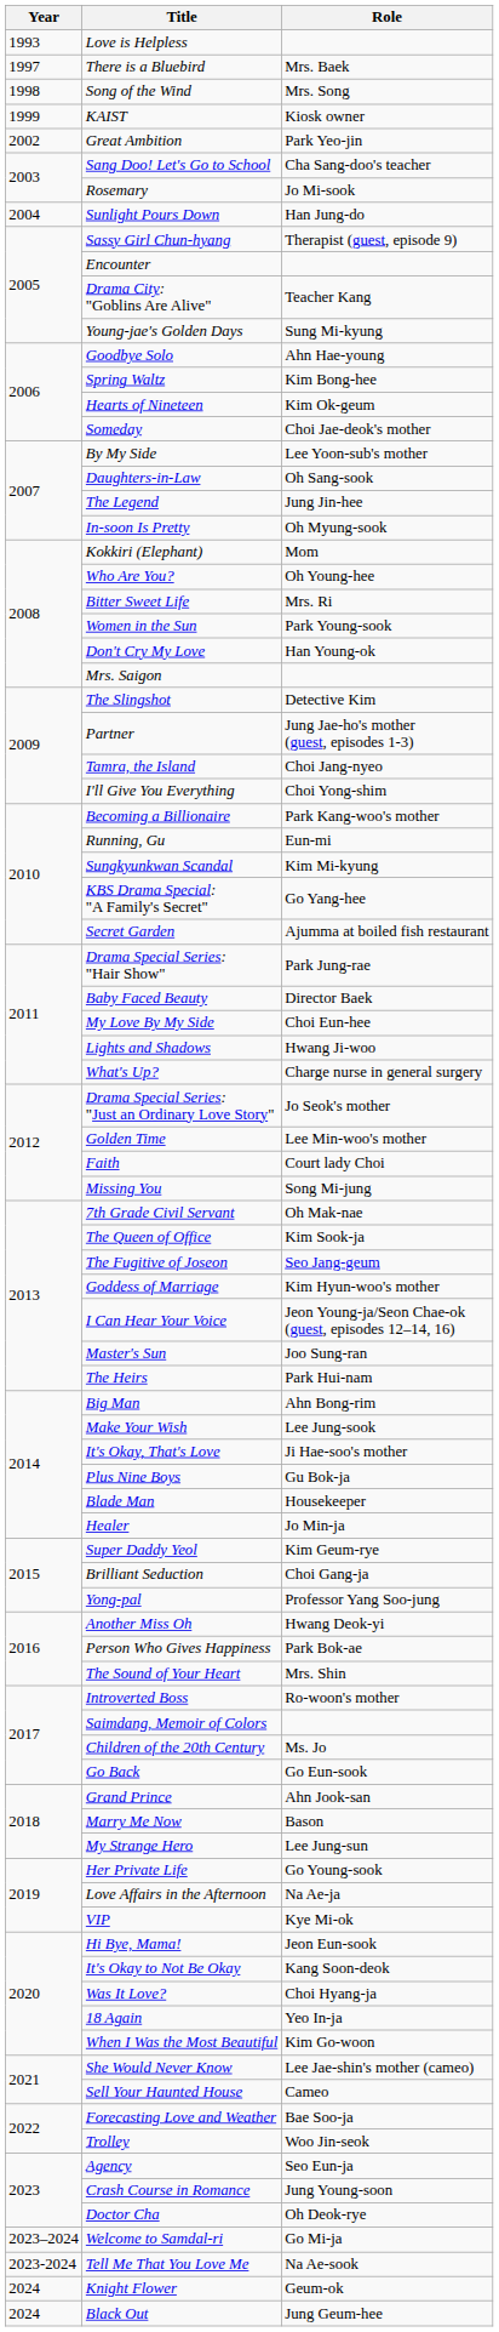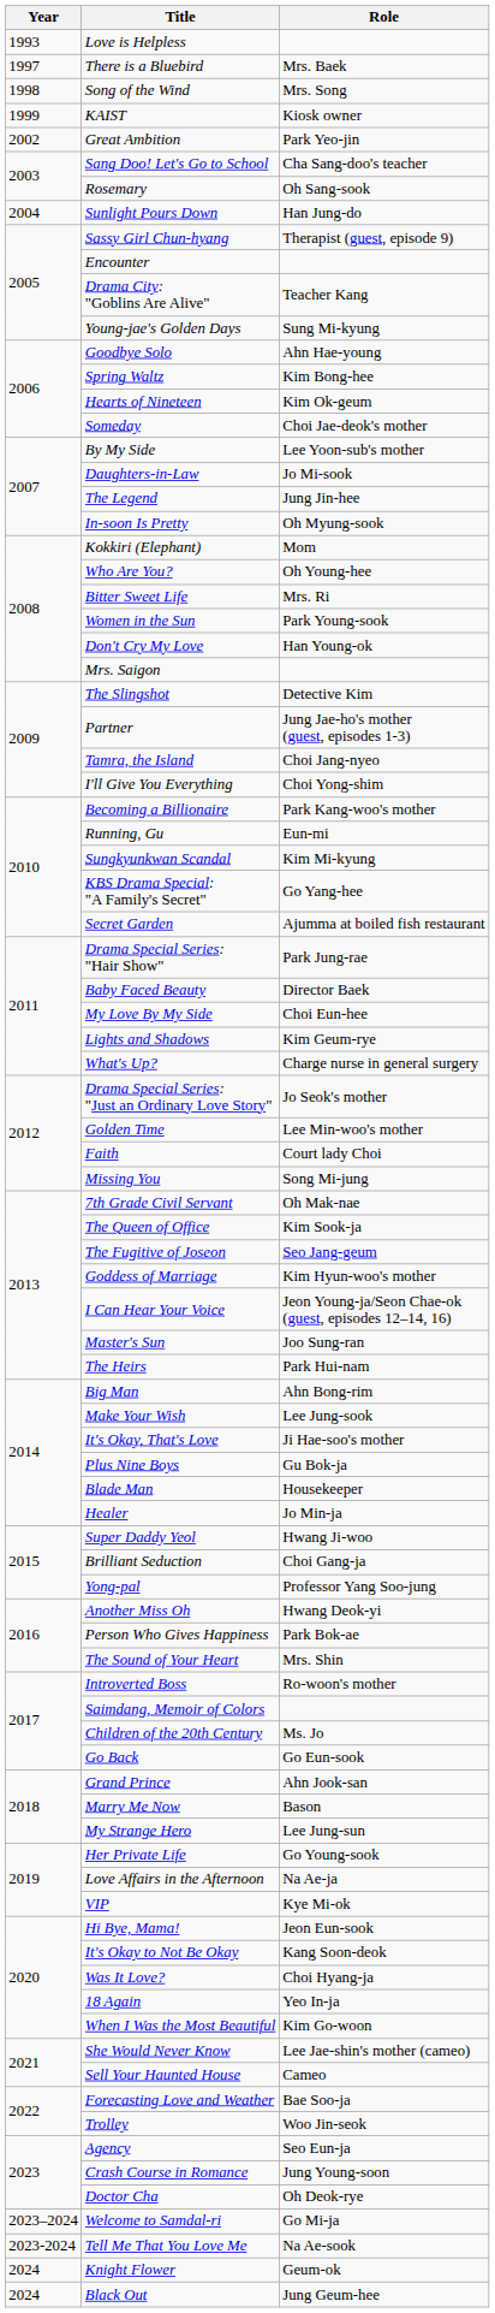 <table class="wikitable">
 <tr>
 <th>Year</th>
 <th>Title</th>
 <th>Role</th>
 </tr>
 <tr>
 <td>1993</td>
 <td><em>Love is Helpless</em></td>
 <td></td>
 </tr>
 <tr>
 <td>1997</td>
 <td><em>There is a Bluebird</em></td>
 <td>Mrs. Baek</td>
 </tr>
 <tr>
 <td>1998</td>
 <td><em>Song of the Wind</em></td>
 <td>Mrs. Song</td>
 </tr>
 <tr>
 <td>1999</td>
 <td><em>KAIST</em></td>
 <td>Kiosk owner</td>
 </tr>
 <tr>
 <td>2002</td>
 <td><em>Great Ambition</em></td>
 <td>Park Yeo-jin</td>
 </tr>
 <tr>
 <td rowspan=2>2003</td>
 <td><em><a href='#'>Sang Doo! Let's Go to School</a></em></td>
 <td>Cha Sang-doo's teacher</td>
 </tr>
 <tr>
 <td><em>Rosemary</em></td>
-<td>Jo Mi-sook</td>
+<td>Oh Sang-sook</td>
 </tr>
 <tr>
 <td>2004</td>
 <td><em><a href='#'>Sunlight Pours Down</a></em></td>
 <td>Han Jung-do</td>
 </tr>
 <tr>
 <td rowspan="4">2005</td>
 <td><em><a href='#'>Sassy Girl Chun-hyang</a></em></td>
 <td>Therapist (<a href='#'>guest</a>, episode 9)</td>
 </tr>
 <tr>
 <td><em>Encounter</em></td>
 <td></td>
 </tr>
 <tr>
 <td><em><a href='#'>Drama City</a>:</em><br>"Goblins Are Alive"</td>
 <td>Teacher Kang</td>
 </tr>
 <tr>
 <td><em>Young-jae's Golden Days</em></td>
 <td>Sung Mi-kyung</td>
 </tr>
 <tr>
 <td rowspan=4>2006</td>
 <td><em><a href='#'>Goodbye Solo</a></em></td>
 <td>Ahn Hae-young</td>
 </tr>
 <tr>
 <td><em><a href='#'>Spring Waltz</a></em></td>
 <td>Kim Bong-hee</td>
 </tr>
 <tr>
 <td><em><a href='#'>Hearts of Nineteen</a></em></td>
 <td>Kim Ok-geum</td>
 </tr>
 <tr>
 <td><em><a href='#'>Someday</a></em></td>
 <td>Choi Jae-deok's mother</td>
 </tr>
 <tr>
 <td rowspan=4>2007</td>
 <td><em>By My Side</em></td>
 <td>Lee Yoon-sub's mother</td>
 </tr>
 <tr>
 <td><em><a href='#'>Daughters-in-Law</a></em></td>
-<td>Oh Sang-sook</td>
+<td>Jo Mi-sook</td>
 </tr>
 <tr>
 <td><em><a href='#'>The Legend</a></em></td>
 <td>Jung Jin-hee</td>
 </tr>
 <tr>
 <td><em><a href='#'>In-soon Is Pretty</a></em></td>
 <td>Oh Myung-sook</td>
 </tr>
 <tr>
 <td rowspan=6>2008</td>
 <td><em>Kokkiri (Elephant)</em></td>
 <td>Mom</td>
 </tr>
 <tr>
 <td><em><a href='#'>Who Are You?</a></em></td>
 <td>Oh Young-hee</td>
 </tr>
 <tr>
 <td><em><a href='#'>Bitter Sweet Life</a></em></td>
 <td>Mrs. Ri</td>
 </tr>
 <tr>
 <td><em><a href='#'>Women in the Sun</a></em></td>
 <td>Park Young-sook</td>
 </tr>
 <tr>
 <td><em><a href='#'>Don't Cry My Love</a></em></td>
 <td>Han Young-ok</td>
 </tr>
 <tr>
 <td><em>Mrs. Saigon</em></td>
 <td></td>
 </tr>
 <tr>
 <td rowspan=4>2009</td>
 <td><em><a href='#'>The Slingshot</a></em></td>
 <td>Detective Kim</td>
 </tr>
 <tr>
 <td><em>Partner</em></td>
 <td>Jung Jae-ho's mother <br> (<a href='#'>guest</a>, episodes 1-3)</td>
 </tr>
 <tr>
 <td><em><a href='#'>Tamra, the Island</a></em></td>
 <td>Choi Jang-nyeo</td>
 </tr>
 <tr>
 <td><em>I'll Give You Everything</em></td>
 <td>Choi Yong-shim</td>
 </tr>
 <tr>
 <td rowspan=5>2010</td>
 <td><em><a href='#'>Becoming a Billionaire</a></em></td>
 <td>Park Kang-woo's mother</td>
 </tr>
 <tr>
 <td><em>Running, Gu</em></td>
 <td>Eun-mi</td>
 </tr>
 <tr>
 <td><em><a href='#'>Sungkyunkwan Scandal</a></em></td>
 <td>Kim Mi-kyung</td>
 </tr>
 <tr>
 <td><em><a href='#'>KBS Drama Special</a>:</em><br>"A Family's Secret"</td>
 <td>Go Yang-hee</td>
 </tr>
 <tr>
 <td><em><a href='#'>Secret Garden</a></em></td>
 <td>Ajumma at boiled fish restaurant</td>
 </tr>
 <tr>
 <td rowspan=5>2011</td>
 <td><em><a href='#'>Drama Special Series</a>:</em><br>"Hair Show"</td>
 <td>Park Jung-rae</td>
 </tr>
 <tr>
 <td><em><a href='#'>Baby Faced Beauty</a></em></td>
 <td>Director Baek</td>
 </tr>
 <tr>
 <td><em><a href='#'>My Love By My Side</a></em></td>
 <td>Choi Eun-hee</td>
 </tr>
 <tr>
 <td><em><a href='#'>Lights and Shadows</a></em></td>
-<td>Hwang Ji-woo</td>
+<td>Kim Geum-rye</td>
 </tr>
 <tr>
 <td><em><a href='#'>What's Up?</a></em></td>
 <td>Charge nurse in general surgery</td>
 </tr>
 <tr>
 <td rowspan=4>2012</td>
 <td><em><a href='#'>Drama Special Series</a>:</em><br>"<a href='#'>Just an Ordinary Love Story</a>"</td>
 <td>Jo Seok's mother</td>
 </tr>
 <tr>
 <td><em><a href='#'>Golden Time</a></em></td>
 <td>Lee Min-woo's mother</td>
 </tr>
 <tr>
 <td><em><a href='#'>Faith</a></em></td>
 <td>Court lady Choi</td>
 </tr>
 <tr>
 <td><em><a href='#'>Missing You</a></em></td>
 <td>Song Mi-jung</td>
 </tr>
 <tr>
 <td rowspan=7>2013</td>
 <td><em><a href='#'>7th Grade Civil Servant</a></em></td>
 <td>Oh Mak-nae</td>
 </tr>
 <tr>
 <td><em><a href='#'>The Queen of Office</a></em></td>
 <td>Kim Sook-ja</td>
 </tr>
 <tr>
 <td><em><a href='#'>The Fugitive of Joseon</a></em></td>
 <td><a href='#'>Seo Jang-geum</a></td>
 </tr>
 <tr>
 <td><em><a href='#'>Goddess of Marriage</a></em></td>
 <td>Kim Hyun-woo's mother</td>
 </tr>
 <tr>
 <td><em><a href='#'>I Can Hear Your Voice</a></em></td>
 <td>Jeon Young-ja/Seon Chae-ok <br>(<a href='#'>guest</a>, episodes 12–14, 16)</td>
 </tr>
 <tr>
 <td><em><a href='#'>Master's Sun</a></em></td>
 <td>Joo Sung-ran</td>
 </tr>
 <tr>
 <td><em><a href='#'>The Heirs</a></em></td>
 <td>Park Hui-nam</td>
 </tr>
 <tr>
 <td rowspan=6>2014</td>
 <td><em><a href='#'>Big Man</a></em></td>
 <td>Ahn Bong-rim</td>
 </tr>
 <tr>
 <td><em><a href='#'>Make Your Wish</a></em></td>
 <td>Lee Jung-sook</td>
 </tr>
 <tr>
 <td><em><a href='#'>It's Okay, That's Love</a></em></td>
 <td>Ji Hae-soo's mother</td>
 </tr>
 <tr>
 <td><em><a href='#'>Plus Nine Boys</a></em></td>
 <td>Gu Bok-ja</td>
 </tr>
 <tr>
 <td><em><a href='#'>Blade Man</a></em></td>
 <td>Housekeeper</td>
 </tr>
 <tr>
 <td><em><a href='#'>Healer</a></em></td>
 <td>Jo Min-ja</td>
 </tr>
 <tr>
 <td rowspan=3>2015</td>
 <td><em><a href='#'>Super Daddy Yeol</a></em></td>
-<td>Kim Geum-rye</td>
+<td>Hwang Ji-woo</td>
 </tr>
 <tr>
 <td><em>Brilliant Seduction</em></td>
 <td>Choi Gang-ja</td>
 </tr>
 <tr>
 <td><em><a href='#'>Yong-pal</a></em></td>
 <td>Professor Yang Soo-jung</td>
 </tr>
 <tr>
 <td rowspan="3">2016</td>
 <td><em><a href='#'>Another Miss Oh</a></em></td>
 <td>Hwang Deok-yi</td>
 </tr>
 <tr>
 <td><em>Person Who Gives Happiness</em></td>
 <td>Park Bok-ae</td>
 </tr>
 <tr>
 <td><em><a href='#'>The Sound of Your Heart</a></em></td>
 <td>Mrs. Shin</td>
 </tr>
 <tr>
 <td rowspan=4>2017</td>
 <td><em><a href='#'>Introverted Boss</a></em></td>
 <td>Ro-woon's mother</td>
 </tr>
 <tr>
 <td><em><a href='#'>Saimdang, Memoir of Colors</a></em></td>
 <td></td>
 </tr>
 <tr>
 <td><em><a href='#'>Children of the 20th Century</a></em></td>
 <td>Ms. Jo</td>
 </tr>
 <tr>
 <td><em><a href='#'>Go Back</a></em></td>
 <td>Go Eun-sook</td>
 </tr>
 <tr>
 <td rowspan=3>2018</td>
 <td><em><a href='#'>Grand Prince</a></em></td>
 <td>Ahn Jook-san</td>
 </tr>
 <tr>
 <td><em><a href='#'>Marry Me Now</a></em></td>
 <td>Bason</td>
 </tr>
 <tr>
 <td><em><a href='#'>My Strange Hero</a></em></td>
 <td>Lee Jung-sun</td>
 </tr>
 <tr>
 <td rowspan=3>2019</td>
 <td><em><a href='#'>Her Private Life</a></em></td>
 <td>Go Young-sook</td>
 </tr>
 <tr>
 <td><em>Love Affairs in the Afternoon</em></td>
 <td>Na Ae-ja</td>
 </tr>
 <tr>
 <td><em><a href='#'>VIP</a></em></td>
 <td>Kye Mi-ok</td>
 </tr>
 <tr>
 <td rowspan=5>2020</td>
 <td><em><a href='#'>Hi Bye, Mama!</a></em></td>
 <td>Jeon Eun-sook</td>
 </tr>
 <tr>
 <td><em><a href='#'>It's Okay to Not Be Okay</a></em></td>
 <td>Kang Soon-deok</td>
 </tr>
 <tr>
 <td><em><a href='#'>Was It Love?</a></em></td>
 <td>Choi Hyang-ja</td>
 </tr>
 <tr>
 <td><em><a href='#'>18 Again</a></em></td>
 <td>Yeo In-ja</td>
 </tr>
 <tr>
 <td><em><a href='#'>When I Was the Most Beautiful</a></em></td>
 <td>Kim Go-woon</td>
 </tr>
 <tr>
 <td rowspan="2">2021</td>
 <td><em><a href='#'>She Would Never Know</a></em></td>
 <td>Lee Jae-shin's mother (cameo)</td>
 </tr>
 <tr>
 <td><em><a href='#'>Sell Your Haunted House</a></em></td>
 <td>Cameo</td>
 </tr>
 <tr>
 <td rowspan="2">2022</td>
 <td><em><a href='#'>Forecasting Love and Weather</a></em></td>
 <td>Bae Soo-ja</td>
 </tr>
 <tr>
 <td><a href='#'><em>Trolley</em></a></td>
 <td>Woo Jin-seok</td>
 </tr>
 <tr>
 <td rowspan="3">2023</td>
 <td><em><a href='#'>Agency</a></em></td>
 <td>Seo Eun-ja</td>
 </tr>
 <tr>
 <td><em><a href='#'>Crash Course in Romance</a></em></td>
 <td>Jung Young-soon</td>
 </tr>
 <tr>
 <td><em><a href='#'>Doctor Cha</a></em></td>
 <td>Oh Deok-rye</td>
 </tr>
 <tr>
 <td>2023–2024</td>
 <td><em><a href='#'>Welcome to Samdal-ri</a></em></td>
 <td>Go Mi-ja</td>
 </tr>
 <tr>
 <td>2023-2024</td>
 <td><em><a href='#'>Tell Me That You Love Me</a></em></td>
 <td>Na Ae-sook</td>
 </tr>
 <tr>
 <td>2024</td>
 <td><em><a href='#'>Knight Flower</a></em></td>
 <td>Geum-ok</td>
 </tr>
 <tr>
 <td>2024</td>
 <td><em><a href='#'>Black Out</a></em></td>
 <td>Jung Geum-hee</td>
 </tr>
 </table>
